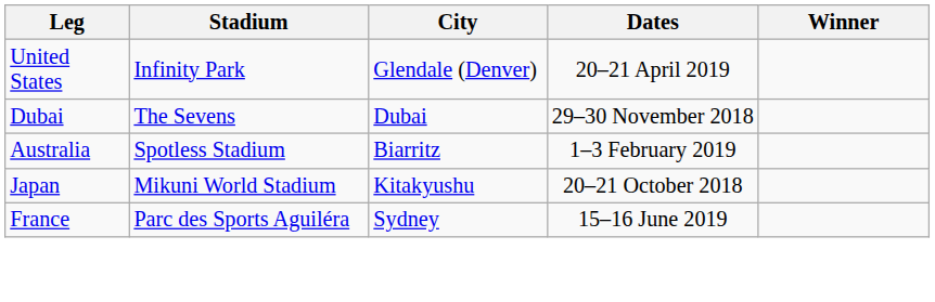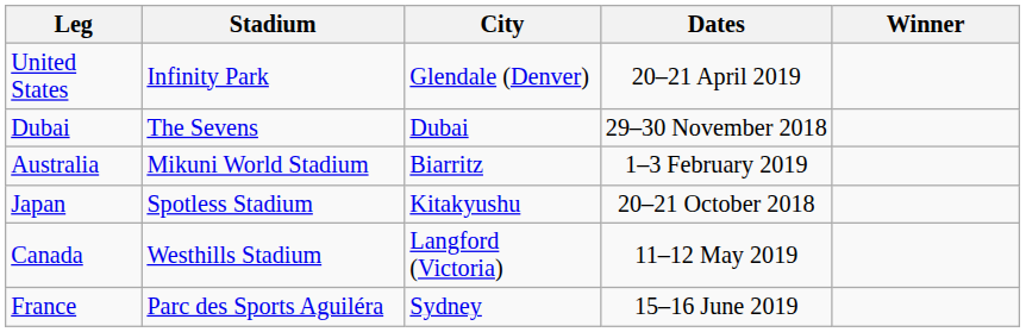 <table class="wikitable sortable" text-align:left;">
 <tr bgcolor="#efefef">
 <th style="width:5.2em;">Leg</th>
 <th style="width:10.5em;">Stadium</th>
 <th style="width:7.7em;">City</th>
 <th>Dates</th>
 <th style="width:7.3em;">Winner</th>
 </tr>
 <tr>
 <td><a href='#'>United States</a></td>
 <td><a href='#'>Infinity Park</a></td>
 <td><a href='#'>Glendale</a> (<a href='#'>Denver</a>)</td>
 <td align=center>20–21 April 2019</td>
 <td></td>
 </tr>
 <tr>
 <td><a href='#'>Dubai</a></td>
 <td><a href='#'>The Sevens</a></td>
 <td><a href='#'>Dubai</a></td>
 <td align=center>29–30 November 2018</td>
 <td></td>
 </tr>
 <tr>
 <td><a href='#'>Australia</a></td>
-<td><a href='#'>Spotless Stadium</a></td>
+<td style="padding-right:1px;"><a href='#'>Mikuni World Stadium</a></td>
 <td><a href='#'>Biarritz</a></td>
 <td align=center>1–3 February 2019</td>
 <td></td>
 </tr>
 <tr>
 <td><a href='#'>Japan</a></td>
-<td style="padding-right:1px;"><a href='#'>Mikuni World Stadium</a></td>
+<td><a href='#'>Spotless Stadium</a></td>
 <td><a href='#'>Kitakyushu</a></td>
 <td align=center>20–21 October 2018</td>
+<td></td>
+</tr>
+<tr>
+<td><a href='#'>Canada</a></td>
+<td><a href='#'>Westhills Stadium</a></td>
+<td><a href='#'>Langford</a> (<a href='#'>Victoria</a>)</td>
+<td align=center>11–12 May 2019</td>
 <td></td>
 </tr>
 <tr>
 <td><a href='#'>France</a></td>
 <td><a href='#'>Parc des Sports Aguiléra</a></td>
 <td><a href='#'>Sydney</a></td>
 <td align=center>15–16 June 2019</td>
 <td></td>
 </tr>
 </table>
